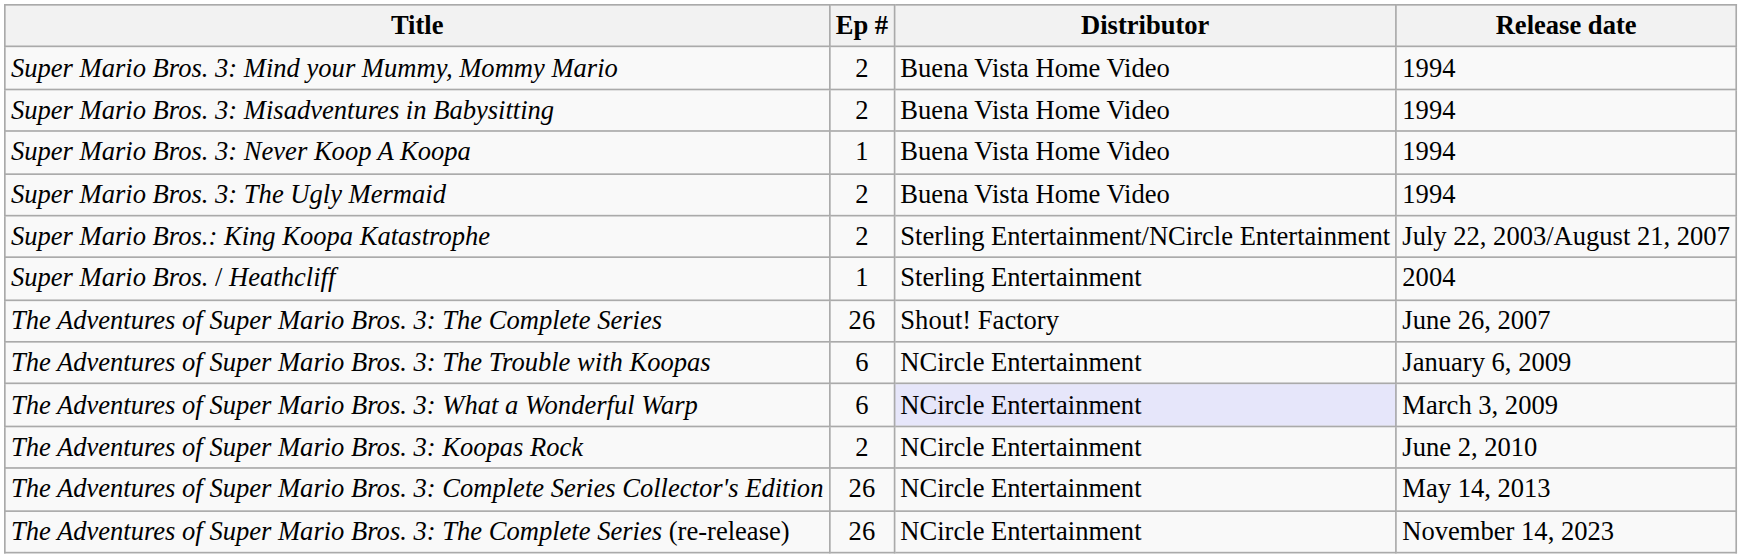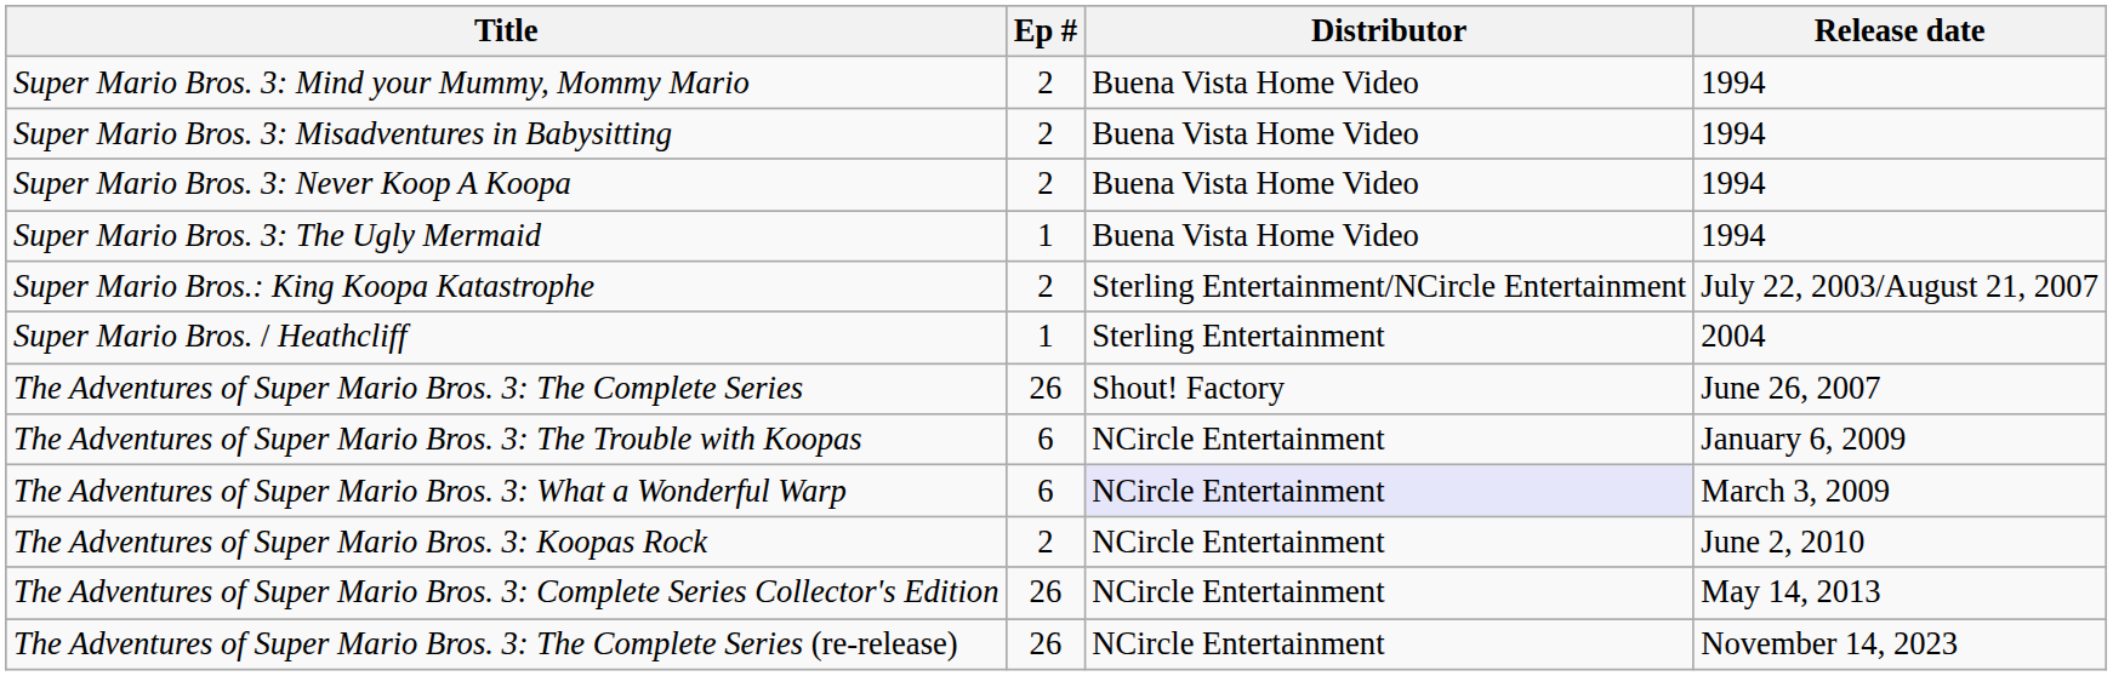 <table class="wikitable">
 <tr>
 <th>Title</th>
 <th>Ep #</th>
 <th>Distributor</th>
 <th>Release date</th>
 </tr>
 <tr>
 <td><em>Super Mario Bros. 3: Mind your Mummy, Mommy Mario</em></td>
 <td style="text-align:center;">2</td>
 <td>Buena Vista Home Video</td>
 <td>1994</td>
 </tr>
 <tr>
 <td><em>Super Mario Bros. 3: Misadventures in Babysitting</em></td>
 <td style="text-align:center;">2</td>
 <td>Buena Vista Home Video</td>
 <td>1994</td>
 </tr>
 <tr>
 <td><em>Super Mario Bros. 3: Never Koop A Koopa</em></td>
-<td style="text-align:center;">1</td>
+<td style="text-align:center;">2</td>
 <td>Buena Vista Home Video</td>
 <td>1994</td>
 </tr>
 <tr>
 <td><em>Super Mario Bros. 3: The Ugly Mermaid</em></td>
-<td style="text-align:center;">2</td>
+<td style="text-align:center;">1</td>
 <td>Buena Vista Home Video</td>
 <td>1994</td>
 </tr>
 <tr>
 <td><em>Super Mario Bros.: King Koopa Katastrophe</em></td>
 <td style="text-align:center;">2</td>
 <td>Sterling Entertainment/NCircle Entertainment</td>
 <td>July 22, 2003/August 21, 2007</td>
 </tr>
 <tr>
 <td><em>Super Mario Bros.</em> / <em>Heathcliff</em></td>
 <td style="text-align:center;">1</td>
 <td>Sterling Entertainment</td>
 <td>2004</td>
 </tr>
 <tr>
 <td><em>The Adventures of Super Mario Bros. 3: The Complete Series</em></td>
 <td style="text-align:center;">26</td>
 <td>Shout! Factory</td>
 <td>June 26, 2007</td>
 </tr>
 <tr>
 <td><em>The Adventures of Super Mario Bros. 3: The Trouble with Koopas</em></td>
 <td style="text-align:center;">6</td>
 <td>NCircle Entertainment</td>
 <td>January 6, 2009</td>
 </tr>
 <tr>
 <td><em>The Adventures of Super Mario Bros. 3: What a Wonderful Warp</em></td>
 <td style="text-align:center;">6</td>
 <td style="background: lavender;">NCircle Entertainment</td>
 <td>March 3, 2009</td>
 </tr>
 <tr>
 <td><em>The Adventures of Super Mario Bros. 3: Koopas Rock</em></td>
 <td style="text-align:center;">2</td>
 <td>NCircle Entertainment</td>
 <td>June 2, 2010</td>
 </tr>
 <tr>
 <td><em>The Adventures of Super Mario Bros. 3: Complete Series Collector's Edition</em></td>
 <td style="text-align:center;">26</td>
 <td>NCircle Entertainment</td>
 <td>May 14, 2013</td>
 </tr>
 <tr>
 <td><em>The Adventures of Super Mario Bros. 3: The Complete Series</em> (re-release)</td>
 <td style="text-align:center;">26</td>
 <td>NCircle Entertainment</td>
 <td>November 14, 2023</td>
 </tr>
 </table>
